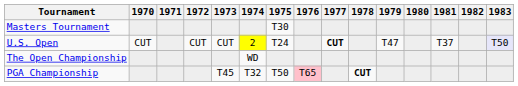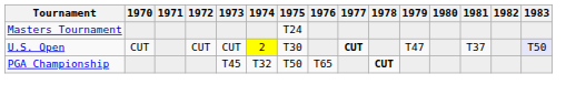 <table class="wikitable" style="font-size:95%;text-align:center;">
 <tr>
 <th>Tournament</th>
 <th>1970</th>
 <th>1971</th>
 <th>1972</th>
 <th>1973</th>
 <th>1974</th>
 <th>1975</th>
 <th>1976</th>
 <th>1977</th>
 <th>1978</th>
 <th>1979</th>
 <th>1980</th>
 <th>1981</th>
 <th>1982</th>
 <th>1983</th>
 </tr>
 <tr>
 <td align=left><a href='#'>Masters Tournament</a></td>
 <td style="background:#eeeeee;"></td>
 <td style="background:#eeeeee;"></td>
 <td style="background:#eeeeee;"></td>
 <td style="background:#eeeeee;"></td>
 <td style="background:#eeeeee;"></td>
-<td>T30</td>
+<td>T24</td>
 <td style="background:#eeeeee;"></td>
 <td style="background:#eeeeee;"></td>
 <td style="background:#eeeeee;"></td>
 <td style="background:#eeeeee;"></td>
 <td style="background:#eeeeee;"></td>
 <td style="background:#eeeeee;"></td>
 <td style="background:#eeeeee;"></td>
 <td style="background:#eeeeee;"></td>
 </tr>
 <tr>
 <td align=left><a href='#'>U.S. Open</a></td>
 <td>CUT</td>
 <td style="background:#eeeeee;"></td>
 <td>CUT</td>
 <td>CUT</td>
 <td style="background:yellow;">2</td>
-<td>T24</td>
+<td>T30</td>
 <td style="background:#eeeeee;"></td>
 <td><strong>CUT</strong></td>
 <td style="background:#eeeeee;"></td>
 <td>T47</td>
 <td style="background:#eeeeee;"></td>
 <td>T37</td>
 <td style="background:#eeeeee;"></td>
 <td style="background: lavender;">T50</td>
 </tr>
 <tr>
-<td align=left><a href='#'>The Open Championship</a></td>
-<td style="background:#eeeeee;"></td>
-<td style="background:#eeeeee;"></td>
-<td style="background:#eeeeee;"></td>
-<td style="background:#eeeeee;"></td>
-<td>WD</td>
-<td style="background:#eeeeee;"></td>
-<td style="background:#eeeeee;"></td>
-<td style="background:#eeeeee;"></td>
-<td style="background:#eeeeee;"></td>
-<td style="background:#eeeeee;"></td>
-<td style="background:#eeeeee;"></td>
-<td style="background:#eeeeee;"></td>
-<td style="background:#eeeeee;"></td>
-<td style="background:#eeeeee;"></td>
-</tr>
-<tr>
 <td align=left><a href='#'>PGA Championship</a></td>
 <td style="background:#eeeeee;"></td>
 <td style="background:#eeeeee;"></td>
 <td style="background:#eeeeee;"></td>
 <td>T45</td>
 <td>T32</td>
 <td>T50</td>
-<td style="background: pink;">T65</td>
+<td>T65</td>
 <td style="background:#eeeeee;"></td>
 <td><strong>CUT</strong></td>
 <td style="background:#eeeeee;"></td>
 <td style="background:#eeeeee;"></td>
 <td style="background:#eeeeee;"></td>
 <td style="background:#eeeeee;"></td>
 <td style="background:#eeeeee;"></td>
 </tr>
 </table>
